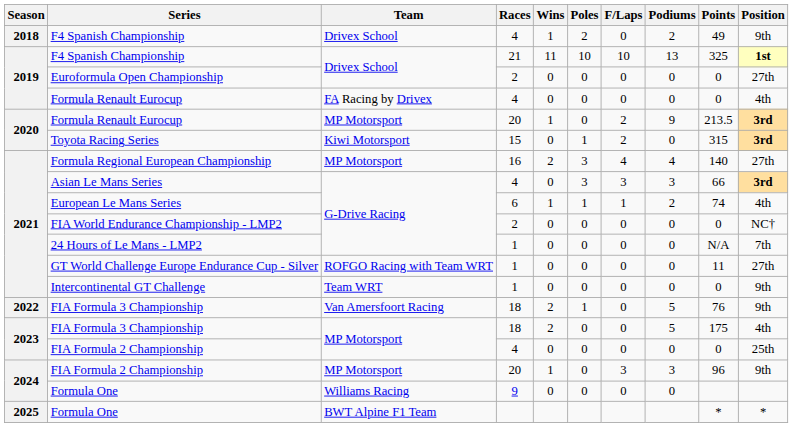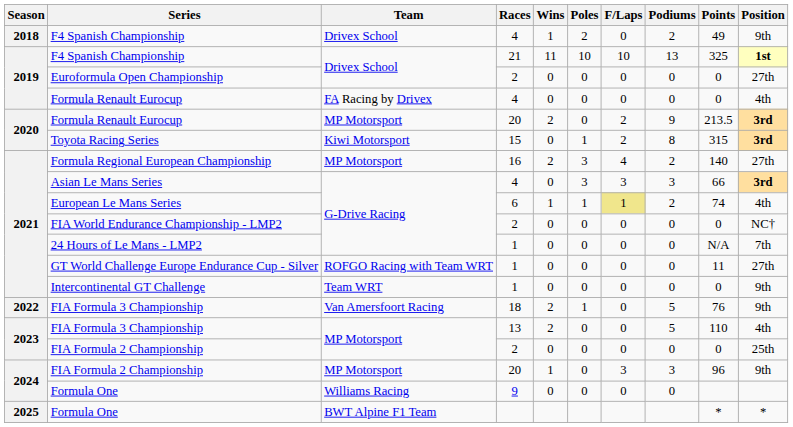 <table class="wikitable" style="font-size: 90%; text-align:center">
 <tr>
 <th>Season</th>
 <th>Series</th>
 <th>Team</th>
 <th>Races</th>
 <th>Wins</th>
 <th>Poles</th>
 <th>F/Laps</th>
 <th>Podiums</th>
 <th>Points</th>
 <th>Position</th>
 </tr>
 <tr>
 <th>2018</th>
 <td align=left><a href='#'>F4 Spanish Championship</a></td>
 <td align=left><a href='#'>Drivex School</a></td>
 <td>4</td>
 <td>1</td>
 <td>2</td>
 <td>0</td>
 <td>2</td>
 <td>49</td>
 <td>9th</td>
 </tr>
 <tr>
 <th rowspan=3>2019</th>
 <td align=left><a href='#'>F4 Spanish Championship</a></td>
 <td align=left rowspan=2><a href='#'>Drivex School</a></td>
 <td>21</td>
 <td>11</td>
 <td>10</td>
 <td>10</td>
 <td>13</td>
 <td>325</td>
 <td style="background:#FFFFBF;"><strong>1st</strong></td>
 </tr>
 <tr>
 <td align=left><a href='#'>Euroformula Open Championship</a></td>
 <td>2</td>
 <td>0</td>
 <td>0</td>
 <td>0</td>
 <td>0</td>
 <td>0</td>
 <td>27th</td>
 </tr>
 <tr>
 <td align=left><a href='#'>Formula Renault Eurocup</a></td>
 <td align=left><a href='#'>FA</a> Racing by <a href='#'>Drivex</a></td>
 <td>4</td>
 <td>0</td>
 <td>0</td>
 <td>0</td>
 <td>0</td>
 <td>0</td>
 <td>4th</td>
 </tr>
 <tr>
 <th rowspan=2>2020</th>
 <td align=left><a href='#'>Formula Renault Eurocup</a></td>
 <td align=left><a href='#'>MP Motorsport</a></td>
 <td>20</td>
-<td>1</td>
+<td>2</td>
 <td>0</td>
 <td>2</td>
 <td>9</td>
 <td>213.5</td>
 <td style="background:#FFDF9F;"><strong>3rd</strong></td>
 </tr>
 <tr>
 <td align=left><a href='#'>Toyota Racing Series</a></td>
 <td align=left><a href='#'>Kiwi Motorsport</a></td>
 <td>15</td>
 <td>0</td>
 <td>1</td>
 <td>2</td>
-<td>0</td>
+<td>8</td>
 <td>315</td>
 <td style="background:#FFDF9F;"><strong>3rd</strong></td>
 </tr>
 <tr>
 <th rowspan="7">2021</th>
 <td align=left><a href='#'>Formula Regional European Championship</a></td>
 <td align=left><a href='#'>MP Motorsport</a></td>
 <td>16</td>
 <td>2</td>
 <td>3</td>
 <td>4</td>
-<td>4</td>
+<td>2</td>
 <td>140</td>
 <td>27th</td>
 </tr>
 <tr>
 <td align=left><a href='#'>Asian Le Mans Series</a></td>
 <td rowspan=4 align=left><a href='#'>G-Drive Racing</a></td>
 <td>4</td>
 <td>0</td>
 <td>3</td>
 <td>3</td>
 <td>3</td>
 <td>66</td>
 <td style="background:#FFDF9F;"><strong>3rd</strong></td>
 </tr>
 <tr>
 <td align=left><a href='#'>European Le Mans Series</a></td>
 <td>6</td>
 <td>1</td>
 <td>1</td>
-<td>1</td>
+<td style="background: khaki;">1</td>
 <td>2</td>
 <td>74</td>
 <td>4th</td>
 </tr>
 <tr>
 <td align=left><a href='#'>FIA World Endurance Championship - LMP2</a></td>
 <td>2</td>
 <td>0</td>
 <td>0</td>
 <td>0</td>
 <td>0</td>
 <td>0</td>
 <td>NC†</td>
 </tr>
 <tr>
 <td align=left><a href='#'>24 Hours of Le Mans - LMP2</a></td>
 <td>1</td>
 <td>0</td>
 <td>0</td>
 <td>0</td>
 <td>0</td>
 <td>N/A</td>
 <td>7th</td>
 </tr>
 <tr>
 <td align=left><a href='#'>GT World Challenge Europe Endurance Cup - Silver</a></td>
 <td align=left><a href='#'>ROFGO Racing with Team WRT</a></td>
 <td>1</td>
 <td>0</td>
 <td>0</td>
 <td>0</td>
 <td>0</td>
 <td>11</td>
 <td>27th</td>
 </tr>
 <tr>
 <td align=left><a href='#'>Intercontinental GT Challenge</a></td>
 <td align=left><a href='#'>Team WRT</a></td>
 <td>1</td>
 <td>0</td>
 <td>0</td>
 <td>0</td>
 <td>0</td>
 <td>0</td>
 <td>9th</td>
 </tr>
 <tr>
 <th>2022</th>
 <td align=left><a href='#'>FIA Formula 3 Championship</a></td>
 <td align=left><a href='#'>Van Amersfoort Racing</a></td>
 <td>18</td>
 <td>2</td>
 <td>1</td>
 <td>0</td>
 <td>5</td>
 <td>76</td>
 <td>9th</td>
 </tr>
 <tr>
 <th rowspan="2">2023</th>
 <td align=left><a href='#'>FIA Formula 3 Championship</a></td>
 <td rowspan="2" align="left"><a href='#'>MP Motorsport</a></td>
-<td>18</td>
+<td>13</td>
 <td>2</td>
 <td>0</td>
 <td>0</td>
 <td>5</td>
-<td>175</td>
+<td>110</td>
 <td>4th</td>
 </tr>
 <tr>
 <td align=left><a href='#'>FIA Formula 2 Championship</a></td>
-<td>4</td>
+<td>2</td>
 <td>0</td>
 <td>0</td>
 <td>0</td>
 <td>0</td>
 <td>0</td>
 <td>25th</td>
 </tr>
 <tr>
 <th rowspan="2">2024</th>
 <td align=left><a href='#'>FIA Formula 2 Championship</a></td>
 <td align=left><a href='#'>MP Motorsport</a></td>
 <td>20</td>
 <td>1</td>
 <td>0</td>
 <td>3</td>
 <td>3</td>
 <td>96</td>
 <td>9th</td>
 </tr>
 <tr>
 <td align=left><a href='#'>Formula One</a></td>
 <td align=left><a href='#'>Williams Racing</a></td>
 <td><a href='#'>9</a></td>
 <td>0</td>
 <td>0</td>
 <td>0</td>
 <td>0</td>
 <td></td>
 <td></td>
 </tr>
 <tr>
 <th>2025</th>
 <td align=left><a href='#'>Formula One</a></td>
 <td align=left><a href='#'>BWT Alpine F1 Team</a></td>
 <td><a href='#'></a></td>
 <td></td>
 <td></td>
 <td></td>
 <td></td>
 <td>*</td>
 <td>*</td>
 </tr>
 </table>
